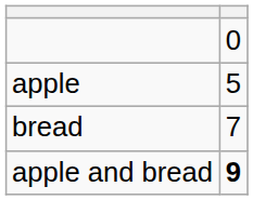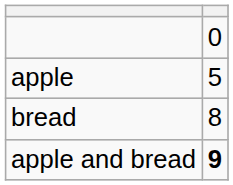 <table class="wikitable" style="float:right">
 <tr>
 <th></th>
 <th></th>
 </tr>
 <tr>
 <td></td>
 <td>0</td>
 </tr>
 <tr>
 <td>apple</td>
 <td>5</td>
 </tr>
 <tr>
 <td>bread</td>
-<td>7</td>
+<td>8</td>
 </tr>
 <tr>
 <td>apple and bread</td>
 <td><strong>9</strong></td>
 </tr>
 </table>
